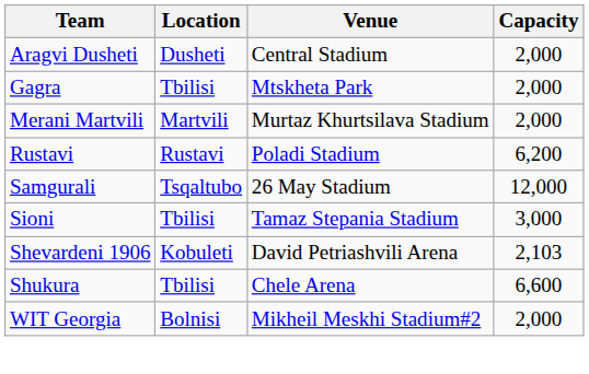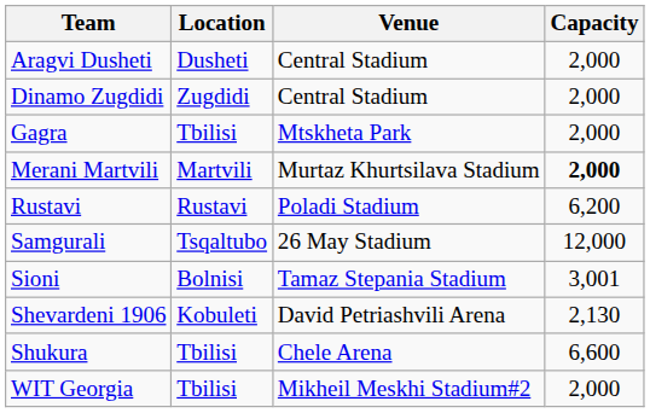 <table class="wikitable sortable" border="1">
 <tr>
 <th>Team</th>
 <th>Location</th>
 <th>Venue</th>
 <th>Capacity</th>
 </tr>
 <tr>
 <td><a href='#'>Aragvi Dusheti</a></td>
 <td><a href='#'>Dusheti</a></td>
 <td>Central Stadium</td>
 <td align="center">2,000</td>
 </tr>
 <tr>
+<td><a href='#'>Dinamo Zugdidi</a></td>
+<td><a href='#'>Zugdidi</a></td>
+<td>Central Stadium</td>
+<td align="center">2,000</td>
+</tr>
+<tr>
 <td><a href='#'>Gagra</a></td>
 <td><a href='#'>Tbilisi</a></td>
 <td><a href='#'>Mtskheta Park</a></td>
 <td align="center">2,000</td>
 </tr>
 <tr>
 <td><a href='#'>Merani Martvili</a></td>
 <td><a href='#'>Martvili</a></td>
 <td>Murtaz Khurtsilava Stadium</td>
-<td align="center">2,000</td>
+<td align="center"><strong>2,000</strong></td>
 </tr>
 <tr>
 <td><a href='#'>Rustavi</a></td>
 <td><a href='#'>Rustavi</a></td>
 <td><a href='#'>Poladi Stadium</a></td>
 <td align="center">6,200</td>
 </tr>
 <tr>
 <td><a href='#'>Samgurali</a></td>
 <td><a href='#'>Tsqaltubo</a></td>
 <td>26 May Stadium</td>
 <td align="center">12,000</td>
 </tr>
 <tr>
 <td><a href='#'>Sioni</a></td>
-<td><a href='#'>Tbilisi</a></td>
+<td><a href='#'>Bolnisi</a></td>
 <td><a href='#'>Tamaz Stepania Stadium</a></td>
-<td align="center">3,000</td>
+<td align="center">3,001</td>
 </tr>
 <tr>
 <td><a href='#'>Shevardeni 1906</a></td>
 <td><a href='#'>Kobuleti</a></td>
 <td>David Petriashvili Arena</td>
-<td align="center">2,103</td>
+<td align="center">2,130</td>
 </tr>
 <tr>
 <td><a href='#'>Shukura</a></td>
 <td><a href='#'>Tbilisi</a></td>
 <td><a href='#'>Chele Arena</a></td>
 <td align="center">6,600</td>
 </tr>
 <tr>
 <td><a href='#'>WIT Georgia</a></td>
-<td><a href='#'>Bolnisi</a></td>
+<td><a href='#'>Tbilisi</a></td>
 <td><a href='#'>Mikheil Meskhi Stadium#2</a></td>
 <td align="center">2,000</td>
 </tr>
 </table>
